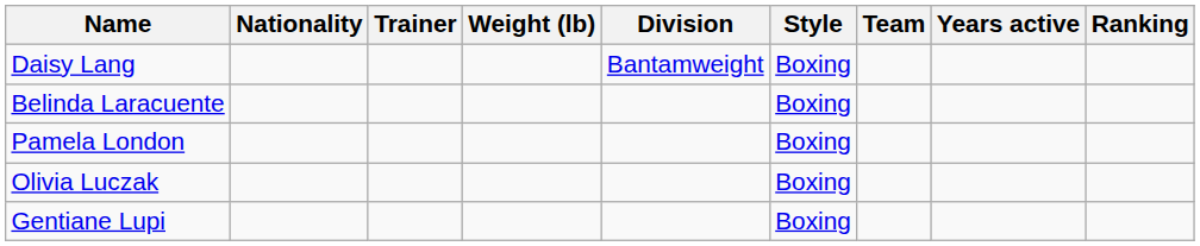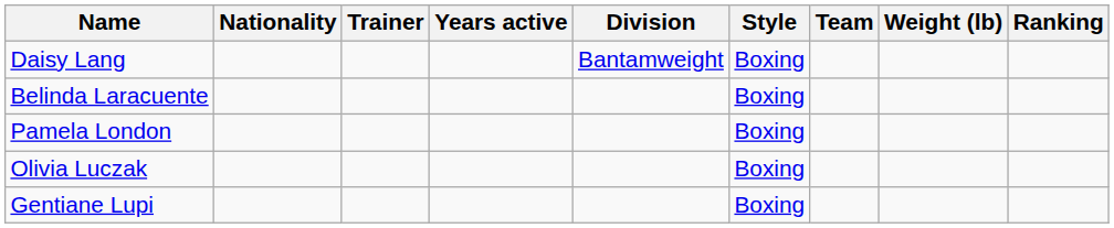 <table class="wikitable sortable">
 <tr>
 <th><strong>Name</strong></th>
 <th><strong>Nationality</strong></th>
 <th><strong>Trainer</strong></th>
-<th><strong>Weight (lb)</strong></th>
+<th><strong>Years active</strong></th>
 <th><strong>Division</strong></th>
 <th><strong>Style</strong></th>
 <th><strong>Team</strong></th>
-<th><strong>Years active</strong></th>
+<th><strong>Weight (lb)</strong></th>
 <th><strong>Ranking</strong></th>
 </tr>
 <tr>
 <td><a href='#'>Daisy Lang</a></td>
 <td></td>
 <td></td>
 <td></td>
 <td><a href='#'>Bantamweight</a></td>
 <td><a href='#'>Boxing</a></td>
 <td></td>
 <td></td>
 <td></td>
 </tr>
 <tr>
 <td><a href='#'>Belinda Laracuente</a></td>
 <td></td>
 <td></td>
 <td></td>
 <td></td>
 <td><a href='#'>Boxing</a></td>
 <td></td>
 <td></td>
 <td></td>
 </tr>
 <tr>
 <td><a href='#'>Pamela London</a></td>
 <td></td>
 <td></td>
 <td></td>
 <td></td>
 <td><a href='#'>Boxing</a></td>
 <td></td>
 <td></td>
 <td></td>
 </tr>
 <tr>
 <td><a href='#'>Olivia Luczak</a></td>
 <td></td>
 <td></td>
 <td></td>
 <td></td>
 <td><a href='#'>Boxing</a></td>
 <td></td>
 <td></td>
 <td></td>
 </tr>
 <tr>
 <td><a href='#'>Gentiane Lupi</a></td>
 <td></td>
 <td></td>
 <td></td>
 <td></td>
 <td><a href='#'>Boxing</a></td>
 <td></td>
 <td></td>
 <td></td>
 </tr>
 </table>
